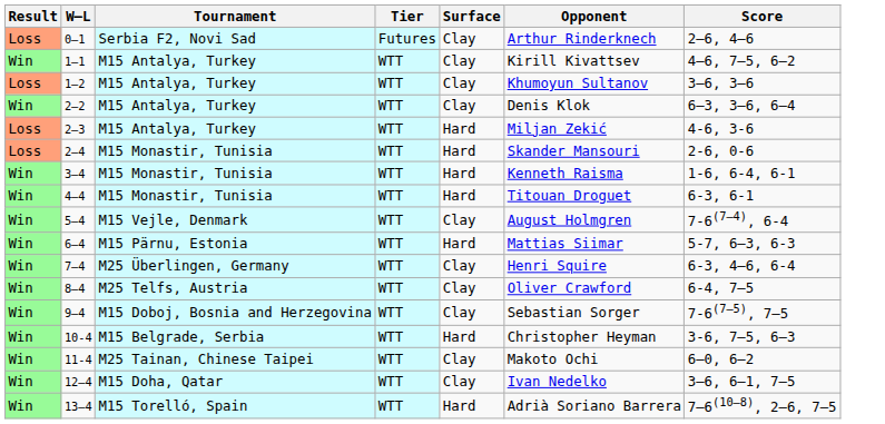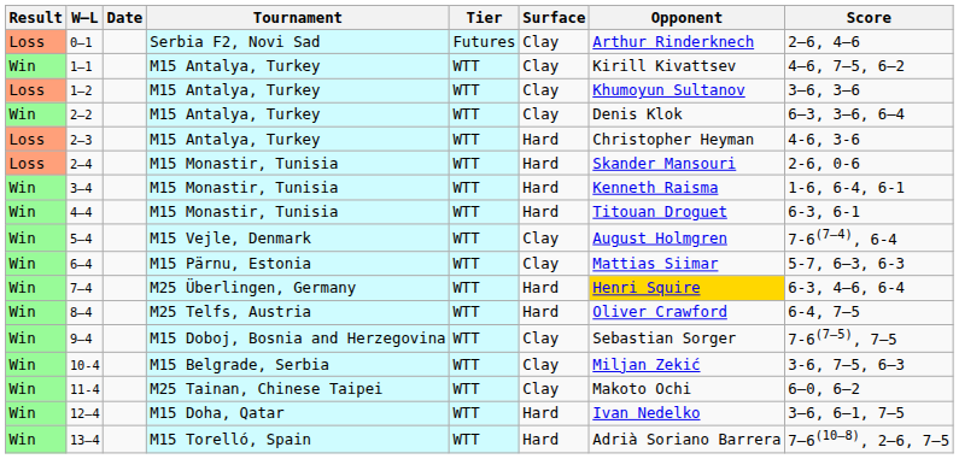 <table class="sortable wikitable">
 <tr>
 <th>Result</th>
 <th class="unsortable">W–L</th>
+<th>Date</th>
 <th>Tournament</th>
 <th>Tier</th>
 <th>Surface</th>
 <th>Opponent</th>
 <th class="unsortable">Score</th>
 </tr>
 <tr>
 <td bgcolor=FFA07A>Loss</td>
 <td><small>0–1</small></td>
+<td></td>
 <td style="background:#cffcff;">Serbia F2, Novi Sad</td>
 <td style="background:#cffcff;">Futures</td>
 <td>Clay</td>
 <td> <a href='#'>Arthur Rinderknech</a></td>
 <td>2–6, 4–6</td>
 </tr>
 <tr>
 <td bgcolor=98FB98>Win</td>
 <td><small>1–1</small></td>
+<td></td>
 <td style="background:#cffcff;">M15 Antalya, Turkey</td>
 <td style="background:#cffcff;">WTT</td>
 <td>Clay</td>
 <td> Kirill Kivattsev</td>
 <td>4–6, 7–5, 6–2</td>
 </tr>
 <tr>
 <td bgcolor=FFA07A>Loss</td>
 <td><small>1–2</small></td>
+<td></td>
 <td style="background:#cffcff;">M15 Antalya, Turkey</td>
 <td style="background:#cffcff;">WTT</td>
 <td>Clay</td>
 <td> <a href='#'>Khumoyun Sultanov</a></td>
 <td>3–6, 3–6</td>
 </tr>
 <tr>
 <td bgcolor=98FB98>Win</td>
 <td><small>2–2</small></td>
+<td></td>
 <td style="background:#cffcff;">M15 Antalya, Turkey</td>
 <td style="background:#cffcff;">WTT</td>
 <td>Clay</td>
 <td> Denis Klok</td>
 <td>6–3, 3–6, 6–4</td>
 </tr>
 <tr>
 <td bgcolor=FFA07A>Loss</td>
 <td><small>2–3</small></td>
+<td></td>
 <td style="background:#cffcff;">M15 Antalya, Turkey</td>
 <td style="background:#cffcff;">WTT</td>
 <td>Hard</td>
-<td> <a href='#'>Miljan Zekić</a></td>
+<td> Christopher Heyman</td>
 <td>4-6, 3-6</td>
 </tr>
 <tr>
 <td bgcolor=FFA07A>Loss</td>
 <td><small>2–4</small></td>
+<td></td>
 <td style="background:#cffcff;">M15 Monastir, Tunisia</td>
 <td style="background:#cffcff;">WTT</td>
 <td>Hard</td>
 <td> <a href='#'>Skander Mansouri</a></td>
 <td>2-6, 0-6</td>
 </tr>
 <tr>
 <td bgcolor=98FB98>Win</td>
 <td><small>3–4</small></td>
+<td></td>
 <td style="background:#cffcff;">M15 Monastir, Tunisia</td>
 <td style="background:#cffcff;">WTT</td>
 <td>Hard</td>
 <td> <a href='#'>Kenneth Raisma</a></td>
 <td>1-6, 6-4, 6-1</td>
 </tr>
 <tr>
 <td bgcolor=98FB98>Win</td>
 <td><small>4–4</small></td>
+<td></td>
 <td style="background:#cffcff;">M15 Monastir, Tunisia</td>
 <td style="background:#cffcff;">WTT</td>
 <td>Hard</td>
 <td> <a href='#'>Titouan Droguet</a></td>
 <td>6-3, 6-1</td>
 </tr>
 <tr>
 <td bgcolor=98FB98>Win</td>
 <td><small>5–4</small></td>
+<td></td>
 <td style="background:#cffcff;">M15 Vejle, Denmark</td>
 <td style="background:#cffcff;">WTT</td>
 <td>Clay</td>
 <td> <a href='#'>August Holmgren</a></td>
 <td>7-6<sup>(7–4)</sup>, 6-4</td>
 </tr>
 <tr>
 <td bgcolor=98FB98>Win</td>
 <td><small>6–4</small></td>
+<td></td>
 <td style="background:#cffcff;">M15 Pärnu, Estonia</td>
 <td style="background:#cffcff;">WTT</td>
-<td>Hard</td>
+<td>Clay</td>
 <td> <a href='#'>Mattias Siimar</a></td>
 <td>5-7, 6–3, 6-3</td>
 </tr>
 <tr>
 <td bgcolor=98FB98>Win</td>
 <td><small>7–4</small></td>
+<td></td>
 <td style="background:#cffcff;">M25 Überlingen, Germany</td>
 <td style="background:#cffcff;">WTT</td>
-<td>Clay</td>
-<td> <a href='#'>Henri Squire</a></td>
+<td>Hard</td>
+<td style="background: gold;"> <a href='#'>Henri Squire</a></td>
 <td>6-3, 4–6, 6-4</td>
 </tr>
 <tr>
 <td bgcolor=98FB98>Win</td>
 <td><small>8–4</small></td>
+<td></td>
 <td style="background:#cffcff;">M25 Telfs, Austria</td>
 <td style="background:#cffcff;">WTT</td>
-<td>Clay</td>
+<td>Hard</td>
 <td> <a href='#'>Oliver Crawford</a></td>
 <td>6-4, 7–5</td>
 </tr>
 <tr>
 <td bgcolor=98FB98>Win</td>
 <td><small>9–4</small></td>
+<td></td>
 <td style="background:#cffcff;">M15 Doboj, Bosnia and Herzegovina</td>
 <td style="background:#cffcff;">WTT</td>
 <td>Clay</td>
 <td> Sebastian Sorger</td>
 <td>7-6<sup>(7–5)</sup>, 7–5</td>
 </tr>
 <tr>
 <td bgcolor=98FB98>Win</td>
 <td><small>10-4</small></td>
+<td></td>
 <td style="background:#cffcff;">M15 Belgrade, Serbia</td>
 <td style="background:#cffcff;">WTT</td>
-<td>Hard</td>
-<td> Christopher Heyman</td>
+<td>Clay</td>
+<td> <a href='#'>Miljan Zekić</a></td>
 <td>3-6, 7–5, 6–3</td>
 </tr>
 <tr>
 <td bgcolor=98FB98>Win</td>
 <td><small>11-4</small></td>
+<td></td>
 <td style="background:#cffcff;">M25 Tainan, Chinese Taipei</td>
 <td style="background:#cffcff;">WTT</td>
 <td>Clay</td>
 <td> Makoto Ochi</td>
 <td>6–0, 6–2</td>
 </tr>
 <tr>
 <td bgcolor=98FB98>Win</td>
 <td><small>12–4</small></td>
+<td></td>
 <td style="background:#cffcff;">M15 Doha, Qatar</td>
 <td style="background:#cffcff;">WTT</td>
-<td>Clay</td>
+<td>Hard</td>
 <td> <a href='#'>Ivan Nedelko</a></td>
 <td>3–6, 6–1, 7–5</td>
 </tr>
 <tr>
 <td bgcolor=98FB98>Win</td>
 <td><small>13–4</small></td>
+<td></td>
 <td style="background:#cffcff;">M15 Torelló, Spain</td>
 <td style="background:#cffcff;">WTT</td>
 <td>Hard</td>
 <td> Adrià Soriano Barrera</td>
 <td>7–6<sup>(10–8)</sup>, 2–6, 7–5</td>
 </tr>
 </table>
